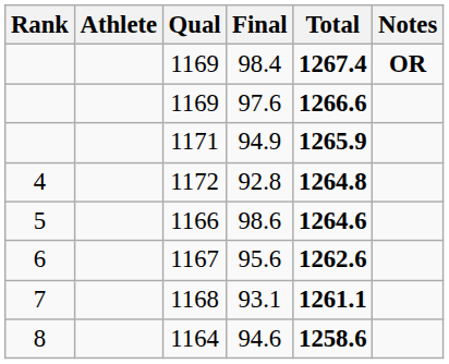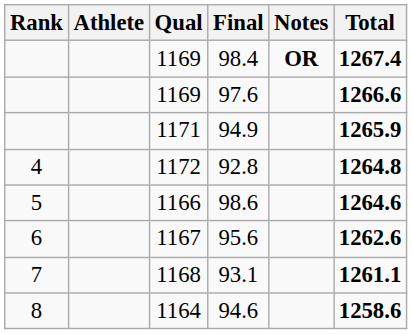 <table class="wikitable sortable" style="text-align: center">
 <tr>
 <th>Rank</th>
 <th>Athlete</th>
 <th>Qual</th>
 <th>Final</th>
+<th>Notes</th>
 <th>Total</th>
-<th>Notes</th>
 </tr>
 <tr>
 <td></td>
 <td align=left></td>
 <td>1169</td>
 <td>98.4</td>
+<td><strong>OR</strong></td>
 <td><strong>1267.4</strong></td>
-<td><strong>OR</strong></td>
 </tr>
 <tr>
 <td></td>
 <td align=left></td>
 <td>1169</td>
 <td>97.6</td>
+<td></td>
 <td><strong>1266.6</strong></td>
-<td></td>
 </tr>
 <tr>
 <td></td>
 <td align=left></td>
 <td>1171</td>
 <td>94.9</td>
+<td></td>
 <td><strong>1265.9</strong></td>
-<td></td>
 </tr>
 <tr>
 <td>4</td>
 <td align=left></td>
 <td>1172</td>
 <td>92.8</td>
+<td></td>
 <td><strong>1264.8</strong></td>
-<td></td>
 </tr>
 <tr>
 <td>5</td>
 <td align=left></td>
 <td>1166</td>
 <td>98.6</td>
+<td></td>
 <td><strong>1264.6</strong></td>
-<td></td>
 </tr>
 <tr>
 <td>6</td>
 <td align=left></td>
 <td>1167</td>
 <td>95.6</td>
+<td></td>
 <td><strong>1262.6</strong></td>
-<td></td>
 </tr>
 <tr>
 <td>7</td>
 <td align=left></td>
 <td>1168</td>
 <td>93.1</td>
+<td></td>
 <td><strong>1261.1</strong></td>
-<td></td>
 </tr>
 <tr>
 <td>8</td>
 <td align=left></td>
 <td>1164</td>
 <td>94.6</td>
+<td></td>
 <td><strong>1258.6</strong></td>
-<td></td>
 </tr>
 </table>
